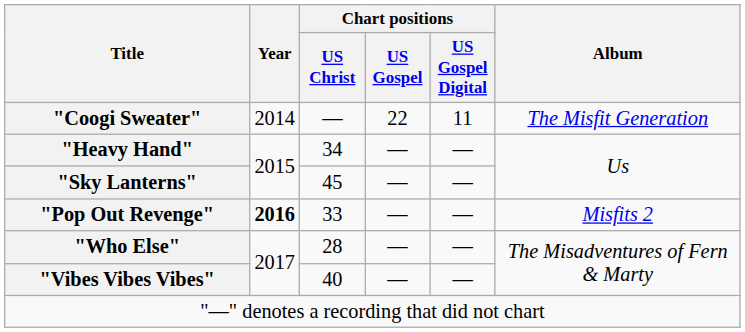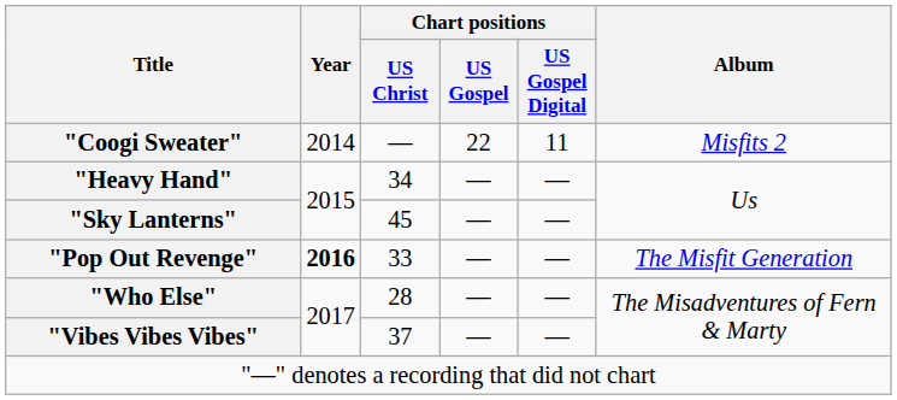 <table class="wikitable plainrowheaders" style="text-align:center;">
 <tr style="font-size:smaller;">
 <th rowspan="2" style="width:14em;">Title</th>
 <th rowspan="2">Year</th>
 <th colspan="3">Chart positions</th>
 <th rowspan="2" style="width:14em;">Album</th>
 </tr>
 <tr style="font-size:smaller;">
 <th scope="col" width="45"><a href='#'>US<br>Christ</a><br></th>
 <th scope="col" width="45"><a href='#'>US<br>Gospel</a><br></th>
 <th scope="col" width="45"><a href='#'>US<br>Gospel<br>Digital</a><br></th>
 </tr>
 <tr>
 <th scope="row">"Coogi Sweater"<br></th>
 <td>2014</td>
 <td>—</td>
 <td>22</td>
 <td>11</td>
-<td><em><a href='#'>The Misfit Generation</a></em></td>
+<td><em><a href='#'>Misfits 2</a></em></td>
 </tr>
 <tr>
 <th scope="row">"Heavy Hand"</th>
 <td rowspan="2">2015</td>
 <td>34</td>
 <td>—</td>
 <td>—</td>
 <td rowspan="2"><em>Us</em></td>
 </tr>
 <tr>
 <th scope="row">"Sky Lanterns"<br></th>
 <td>45</td>
 <td>—</td>
 <td>—</td>
 </tr>
 <tr>
 <th scope="row">"Pop Out Revenge"<br></th>
 <td rowspan="1"><strong>2016</strong></td>
 <td>33</td>
 <td>—</td>
 <td>—</td>
-<td><em><a href='#'>Misfits 2</a></em></td>
+<td><em><a href='#'>The Misfit Generation</a></em></td>
 </tr>
 <tr>
 <th scope="row">"Who Else"<br></th>
 <td rowspan="2">2017</td>
 <td>28</td>
 <td>—</td>
 <td>—</td>
 <td rowspan="2"><em>The Misadventures of Fern & Marty</em></td>
 </tr>
 <tr>
 <th scope="row">"Vibes Vibes Vibes"<br></th>
-<td>40</td>
+<td>37</td>
 <td>—</td>
 <td>—</td>
 </tr>
 <tr>
 <td colspan="6">"—" denotes a recording that did not chart</td>
 </tr>
 </table>
